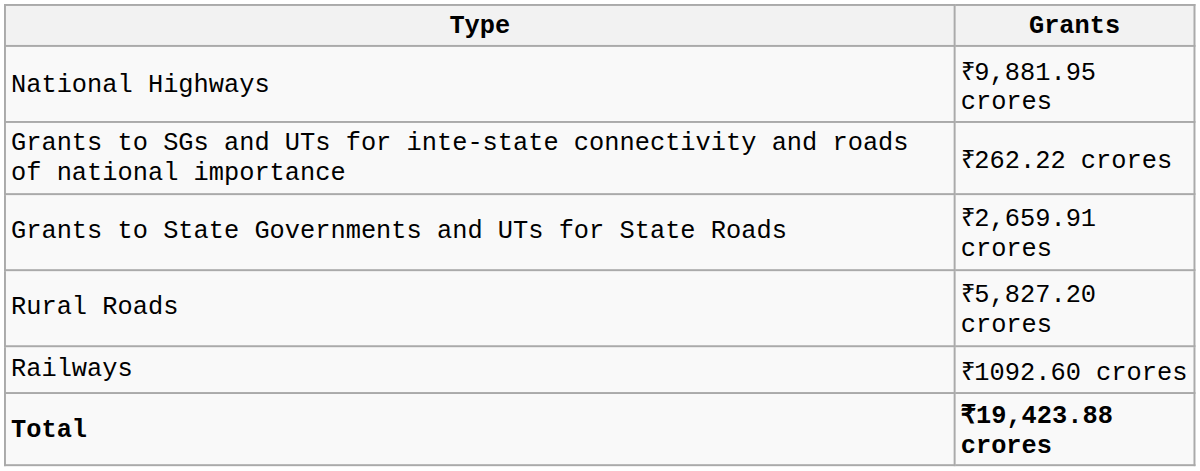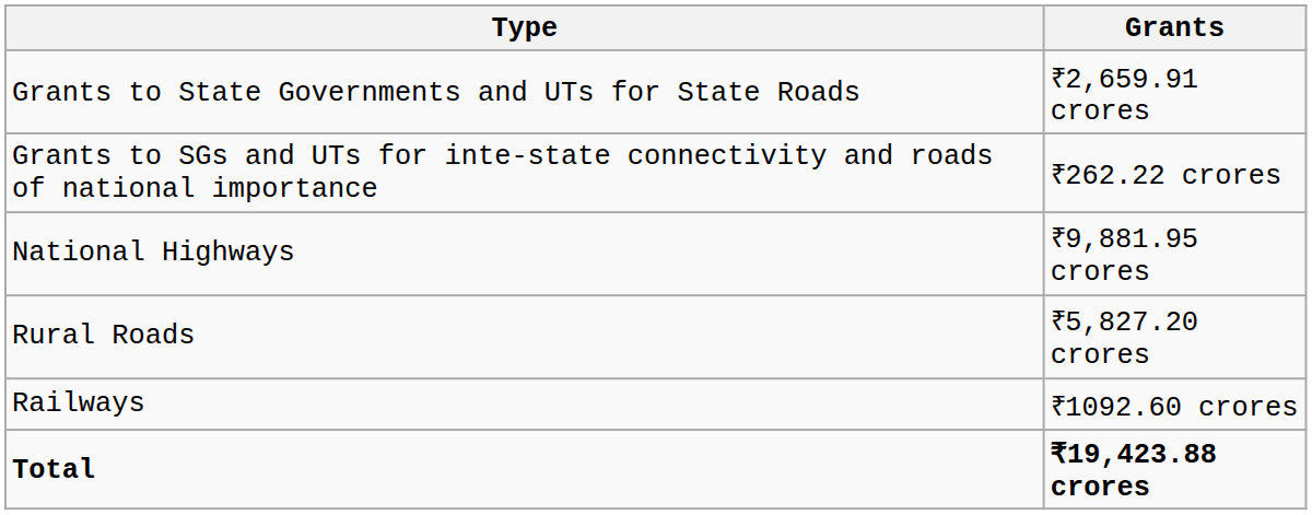 <table class="wikitable sortable">
 <tr>
 <th>Type</th>
 <th>Grants</th>
 </tr>
 <tr>
-<td>National Highways</td>
-<td>₹9,881.95 crores</td>
+<td>Grants to State Governments and UTs for State Roads</td>
+<td>₹2,659.91 crores</td>
 </tr>
 <tr>
 <td>Grants to SGs and UTs for inte-state connectivity and roads of national importance</td>
 <td>₹262.22 crores</td>
 </tr>
 <tr>
-<td>Grants to State Governments and UTs for State Roads</td>
-<td>₹2,659.91 crores</td>
+<td>National Highways</td>
+<td>₹9,881.95 crores</td>
 </tr>
 <tr>
 <td>Rural Roads</td>
 <td>₹5,827.20 crores</td>
 </tr>
 <tr>
 <td>Railways</td>
 <td>₹1092.60 crores</td>
 </tr>
 <tr>
 <td><strong>Total</strong></td>
 <td><strong>₹19,423.88 crores</strong></td>
 </tr>
 </table>
